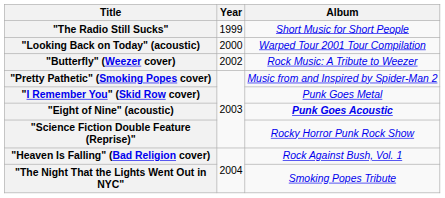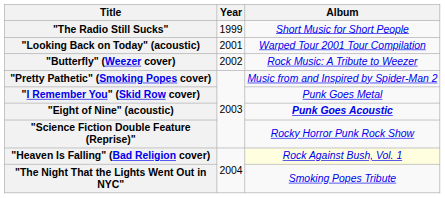 <table class="wikitable plainrowheaders" style="text-align:center;">
 <tr>
 <th scope="col" style="width:20em;">Title</th>
 <th scope="col">Year</th>
 <th scope="col">Album</th>
 </tr>
 <tr>
 <th scope="row">"The Radio Still Sucks"</th>
 <td>1999</td>
 <td><em><a href='#'>Short Music for Short People</a></em></td>
 </tr>
 <tr>
 <th scope="row">"Looking Back on Today" (acoustic)</th>
-<td>2000</td>
+<td>2001</td>
 <td><em><a href='#'>Warped Tour 2001 Tour Compilation</a></em></td>
 </tr>
 <tr>
 <th scope="row">"Butterfly" (<a href='#'>Weezer</a> cover)</th>
 <td>2002</td>
 <td><em><a href='#'>Rock Music: A Tribute to Weezer</a></em></td>
 </tr>
 <tr>
 <th scope="row">"Pretty Pathetic" (<a href='#'>Smoking Popes</a> cover)</th>
 <td rowspan="4">2003</td>
 <td><em><a href='#'>Music from and Inspired by Spider-Man 2</a></em></td>
 </tr>
 <tr>
 <th scope="row">"<a href='#'>I Remember You</a>" (<a href='#'>Skid Row</a> cover)</th>
 <td><em><a href='#'>Punk Goes Metal</a></em></td>
 </tr>
 <tr>
 <th scope="row">"Eight of Nine" (acoustic)</th>
 <td><strong><em><a href='#'>Punk Goes Acoustic</a></em></strong></td>
 </tr>
 <tr>
 <th scope="row">"Science Fiction Double Feature (Reprise)"</th>
 <td><em><a href='#'>Rocky Horror Punk Rock Show</a></em></td>
 </tr>
 <tr>
 <th scope="row">"Heaven Is Falling" (<a href='#'>Bad Religion</a> cover)</th>
 <td rowspan="2">2004</td>
-<td><em><a href='#'>Rock Against Bush, Vol. 1</a></em></td>
+<td style="background: lightyellow;"><em><a href='#'>Rock Against Bush, Vol. 1</a></em></td>
 </tr>
 <tr>
 <th scope="row">"The Night That the Lights Went Out in NYC"</th>
 <td><em><a href='#'>Smoking Popes Tribute</a></em></td>
 </tr>
 </table>
